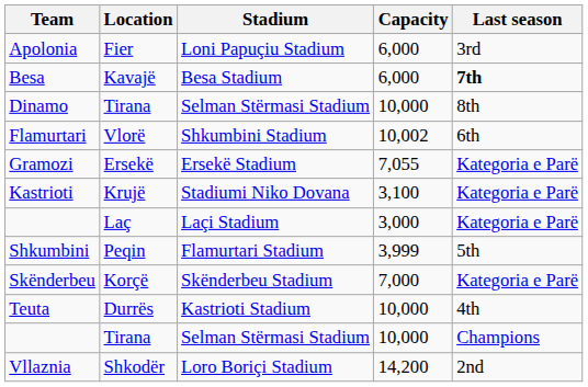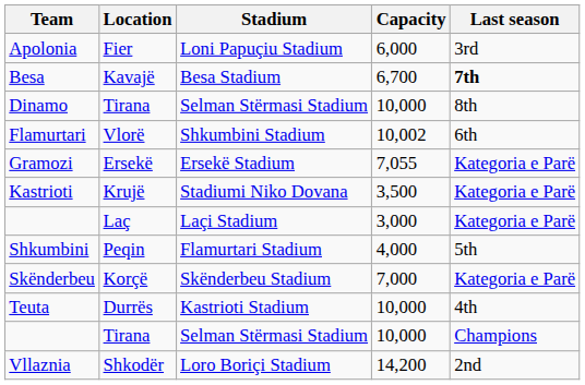 <table class="wikitable sortable">
 <tr>
 <th>Team</th>
 <th>Location</th>
 <th>Stadium</th>
 <th>Capacity</th>
 <th>Last season</th>
 </tr>
 <tr>
 <td><a href='#'>Apolonia</a></td>
 <td><a href='#'>Fier</a></td>
 <td><a href='#'>Loni Papuçiu Stadium</a></td>
 <td>6,000</td>
 <td>3rd</td>
 </tr>
 <tr>
 <td><a href='#'>Besa</a></td>
 <td><a href='#'>Kavajë</a></td>
 <td><a href='#'>Besa Stadium</a></td>
-<td>6,000</td>
+<td>6,700</td>
 <td><strong>7th</strong></td>
 </tr>
 <tr>
 <td><a href='#'>Dinamo</a></td>
 <td><a href='#'>Tirana</a></td>
 <td><a href='#'>Selman Stërmasi Stadium</a></td>
 <td>10,000</td>
 <td>8th</td>
 </tr>
 <tr>
 <td><a href='#'>Flamurtari</a></td>
 <td><a href='#'>Vlorë</a></td>
 <td><a href='#'>Shkumbini Stadium</a></td>
 <td>10,002</td>
 <td>6th</td>
 </tr>
 <tr>
 <td><a href='#'>Gramozi</a></td>
 <td><a href='#'>Ersekë</a></td>
 <td><a href='#'>Ersekë Stadium</a></td>
 <td>7,055</td>
 <td><a href='#'>Kategoria e Parë</a></td>
 </tr>
 <tr>
 <td><a href='#'>Kastrioti</a></td>
 <td><a href='#'>Krujë</a></td>
 <td><a href='#'>Stadiumi Niko Dovana</a></td>
-<td>3,100</td>
+<td>3,500</td>
 <td><a href='#'>Kategoria e Parë</a></td>
 </tr>
 <tr>
 <td></td>
 <td><a href='#'>Laç</a></td>
 <td><a href='#'>Laçi Stadium</a></td>
 <td>3,000</td>
 <td><a href='#'>Kategoria e Parë</a></td>
 </tr>
 <tr>
 <td><a href='#'>Shkumbini</a></td>
 <td><a href='#'>Peqin</a></td>
 <td><a href='#'>Flamurtari Stadium</a></td>
-<td>3,999</td>
+<td>4,000</td>
 <td>5th</td>
 </tr>
 <tr>
 <td><a href='#'>Skënderbeu</a></td>
 <td><a href='#'>Korçë</a></td>
 <td><a href='#'>Skënderbeu Stadium</a></td>
 <td>7,000</td>
 <td><a href='#'>Kategoria e Parë</a></td>
 </tr>
 <tr>
 <td><a href='#'>Teuta</a></td>
 <td><a href='#'>Durrës</a></td>
 <td><a href='#'>Kastrioti Stadium</a></td>
 <td>10,000</td>
 <td>4th</td>
 </tr>
 <tr>
 <td></td>
 <td><a href='#'>Tirana</a></td>
 <td><a href='#'>Selman Stërmasi Stadium</a></td>
 <td>10,000</td>
 <td><a href='#'>Champions</a></td>
 </tr>
 <tr>
 <td><a href='#'>Vllaznia</a></td>
 <td><a href='#'>Shkodër</a></td>
 <td><a href='#'>Loro Boriçi Stadium</a></td>
 <td>14,200</td>
 <td>2nd</td>
 </tr>
 </table>
